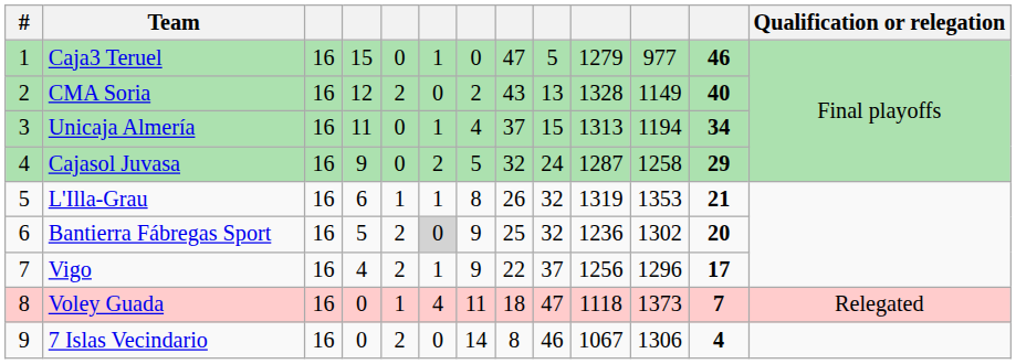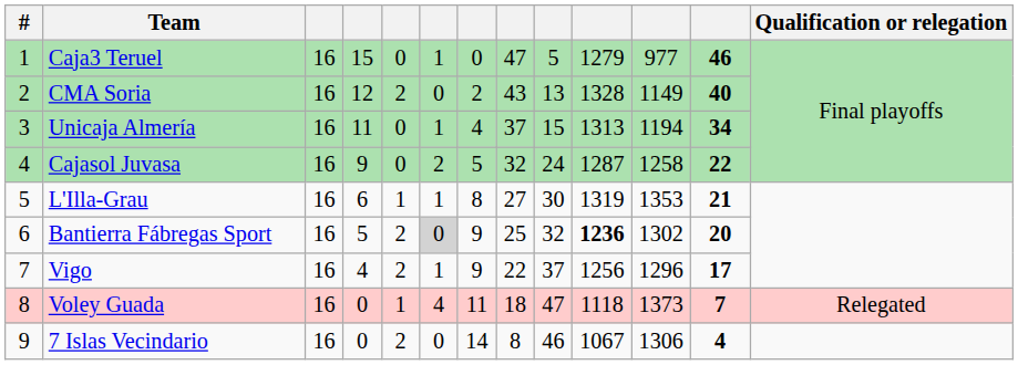 <table class="wikitable" style="text-align:center;">
 <tr>
 <th width=20>#</th>
 <th width=180>Team</th>
 <th width=20></th>
 <th width=20></th>
 <th width=20></th>
 <th width=20></th>
 <th width=20></th>
 <th width=20></th>
 <th width=20></th>
 <th width=35></th>
 <th width=35></th>
 <th width=35></th>
 <th>Qualification or relegation</th>
 </tr>
 <tr style="background: #ACE1AF">
 <td>1</td>
 <td align=left><a href='#'>Caja3 Teruel</a></td>
 <td>16</td>
 <td>15</td>
 <td>0</td>
 <td>1</td>
 <td>0</td>
 <td>47</td>
 <td>5</td>
 <td>1279</td>
 <td>977</td>
 <td><strong>46</strong></td>
 <td rowspan=4>Final playoffs</td>
 </tr>
 <tr style="background: #ACE1AF">
 <td>2</td>
 <td align=left><a href='#'>CMA Soria</a></td>
 <td>16</td>
 <td>12</td>
 <td>2</td>
 <td>0</td>
 <td>2</td>
 <td>43</td>
 <td>13</td>
 <td>1328</td>
 <td>1149</td>
 <td><strong>40</strong></td>
 </tr>
 <tr style="background: #ACE1AF">
 <td>3</td>
 <td align=left><a href='#'>Unicaja Almería</a></td>
 <td>16</td>
 <td>11</td>
 <td>0</td>
 <td>1</td>
 <td>4</td>
 <td>37</td>
 <td>15</td>
 <td>1313</td>
 <td>1194</td>
 <td><strong>34</strong></td>
 </tr>
 <tr style="background: #ACE1AF">
 <td>4</td>
 <td align=left><a href='#'>Cajasol Juvasa</a></td>
 <td>16</td>
 <td>9</td>
 <td>0</td>
 <td>2</td>
 <td>5</td>
 <td>32</td>
 <td>24</td>
 <td>1287</td>
 <td>1258</td>
-<td><strong>29</strong></td>
+<td><strong>22</strong></td>
 </tr>
 <tr>
 <td>5</td>
 <td align=left><a href='#'>L'Illa-Grau</a></td>
 <td>16</td>
 <td>6</td>
 <td>1</td>
 <td>1</td>
 <td>8</td>
-<td>26</td>
-<td>32</td>
+<td>27</td>
+<td>30</td>
 <td>1319</td>
 <td>1353</td>
 <td><strong>21</strong></td>
 </tr>
 <tr>
 <td>6</td>
 <td align=left><a href='#'>Bantierra Fábregas Sport</a></td>
 <td>16</td>
 <td>5</td>
 <td>2</td>
 <td style="background: lightgrey;">0</td>
 <td>9</td>
 <td>25</td>
 <td>32</td>
-<td>1236</td>
+<td><strong>1236</strong></td>
 <td>1302</td>
 <td><strong>20</strong></td>
 </tr>
 <tr>
 <td>7</td>
 <td align=left><a href='#'>Vigo</a></td>
 <td>16</td>
 <td>4</td>
 <td>2</td>
 <td>1</td>
 <td>9</td>
 <td>22</td>
 <td>37</td>
 <td>1256</td>
 <td>1296</td>
 <td><strong>17</strong></td>
 </tr>
 <tr style="background: #FFCCCC;">
 <td>8</td>
 <td align=left><a href='#'>Voley Guada</a></td>
 <td>16</td>
 <td>0</td>
 <td>1</td>
 <td>4</td>
 <td>11</td>
 <td>18</td>
 <td>47</td>
 <td>1118</td>
 <td>1373</td>
 <td><strong>7</strong></td>
 <td rowspan=1>Relegated</td>
 </tr>
 <tr>
 <td>9</td>
 <td align=left><a href='#'>7 Islas Vecindario</a></td>
 <td>16</td>
 <td>0</td>
 <td>2</td>
 <td>0</td>
 <td>14</td>
 <td>8</td>
 <td>46</td>
 <td>1067</td>
 <td>1306</td>
 <td><strong>4</strong></td>
 </tr>
 </table>
